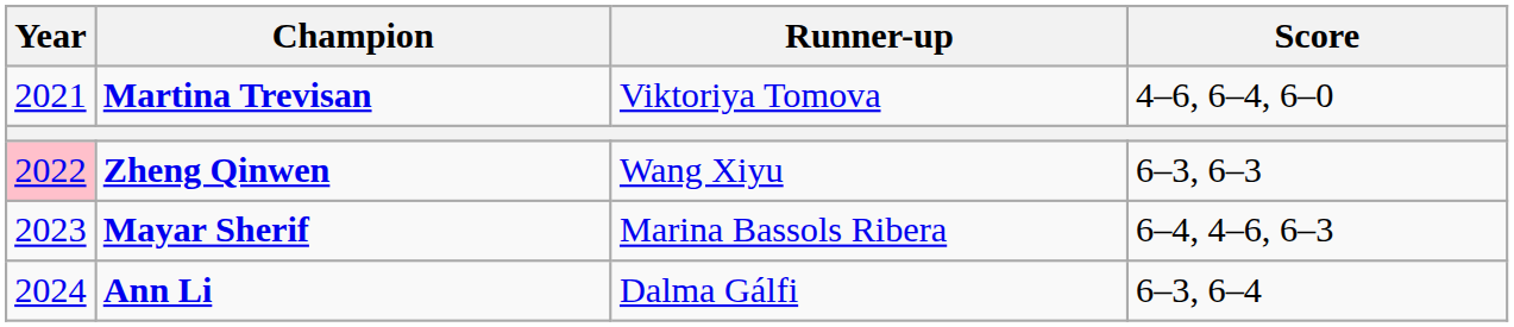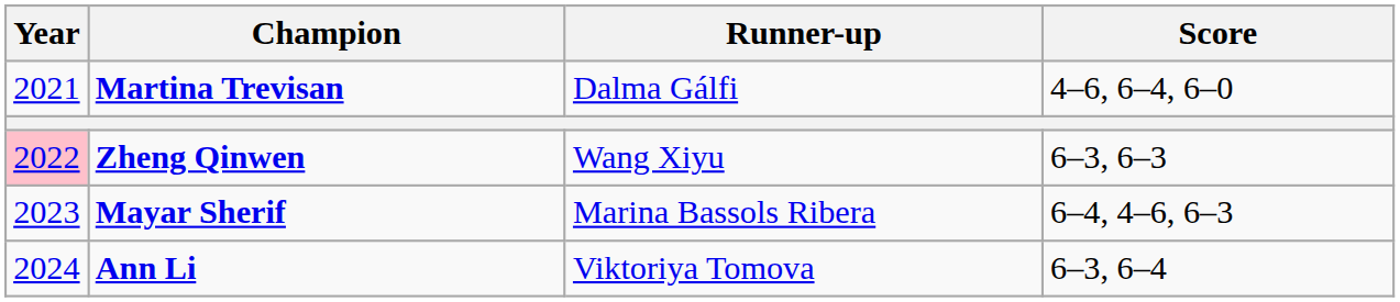 <table class="wikitable" style="font-size:90%">
 <tr>
 <th>Year</th>
 <th width="200">Champion</th>
 <th width="200">Runner-up</th>
 <th width="145">Score</th>
 </tr>
 <tr>
 <td><a href='#'>2021</a></td>
 <td> <strong><a href='#'>Martina Trevisan</a></strong></td>
-<td> <a href='#'>Viktoriya Tomova</a></td>
+<td> <a href='#'>Dalma Gálfi</a></td>
 <td>4–6, 6–4, 6–0</td>
 </tr>
 <tr>
 <th colspan="4"></th>
 </tr>
 <tr>
 <td style="background: pink;"><a href='#'>2022</a></td>
 <td> <strong><a href='#'>Zheng Qinwen</a></strong></td>
 <td> <a href='#'>Wang Xiyu</a></td>
 <td>6–3, 6–3</td>
 </tr>
 <tr>
 <td><a href='#'>2023</a></td>
 <td> <strong><a href='#'>Mayar Sherif</a></strong></td>
 <td> <a href='#'>Marina Bassols Ribera</a></td>
 <td>6–4, 4–6, 6–3</td>
 </tr>
 <tr>
 <td><a href='#'>2024</a></td>
 <td> <strong><a href='#'>Ann Li</a></strong></td>
-<td> <a href='#'>Dalma Gálfi</a></td>
+<td> <a href='#'>Viktoriya Tomova</a></td>
 <td>6–3, 6–4</td>
 </tr>
 </table>
